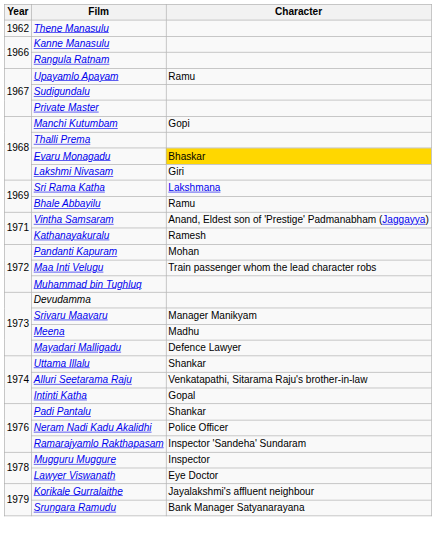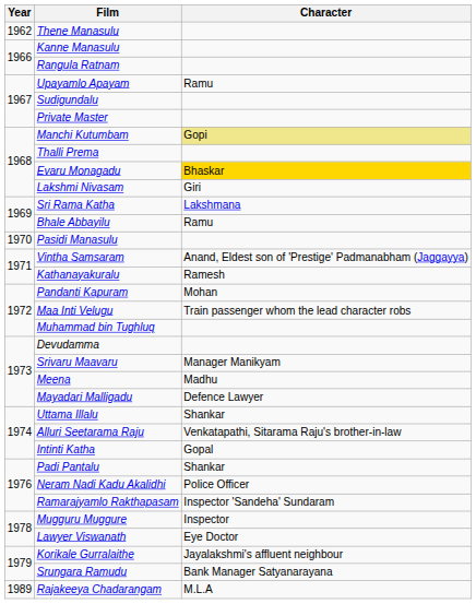 <table class="wikitable">
 <tr>
 <th>Year</th>
 <th>Film</th>
 <th>Character</th>
 </tr>
 <tr>
 <td>1962</td>
 <td><em><a href='#'>Thene Manasulu</a></em></td>
 <td></td>
 </tr>
 <tr>
 <td rowspan="2">1966</td>
 <td><em><a href='#'>Kanne Manasulu</a></em></td>
 <td></td>
 </tr>
 <tr>
 <td><em><a href='#'>Rangula Ratnam</a></em></td>
 <td></td>
 </tr>
 <tr>
 <td rowspan="3">1967</td>
 <td><em><a href='#'>Upayamlo Apayam</a></em></td>
 <td>Ramu</td>
 </tr>
 <tr>
 <td><em><a href='#'>Sudigundalu</a></em></td>
 <td></td>
 </tr>
 <tr>
 <td><em><a href='#'>Private Master</a></em></td>
 <td></td>
 </tr>
 <tr>
 <td rowspan="4">1968</td>
 <td><em><a href='#'>Manchi Kutumbam</a></em></td>
-<td>Gopi</td>
+<td style="background: khaki;">Gopi</td>
 </tr>
 <tr>
 <td><em><a href='#'>Thalli Prema</a></em></td>
 <td></td>
 </tr>
 <tr>
 <td><em><a href='#'>Evaru Monagadu</a></em></td>
 <td style="background: gold;">Bhaskar</td>
 </tr>
 <tr>
 <td><em><a href='#'>Lakshmi Nivasam</a></em></td>
 <td>Giri</td>
 </tr>
 <tr>
 <td rowspan="2">1969</td>
 <td><em><a href='#'>Sri Rama Katha</a></em></td>
 <td><a href='#'>Lakshmana</a></td>
 </tr>
 <tr>
 <td><em><a href='#'>Bhale Abbayilu</a></em></td>
 <td>Ramu</td>
+</tr>
+<tr>
+<td>1970</td>
+<td><em><a href='#'>Pasidi Manasulu</a></em></td>
+<td></td>
 </tr>
 <tr>
 <td rowspan="2">1971</td>
 <td><em><a href='#'>Vintha Samsaram</a></em></td>
 <td>Anand, Eldest son of 'Prestige' Padmanabham (<a href='#'>Jaggayya</a>)</td>
 </tr>
 <tr>
 <td><em><a href='#'>Kathanayakuralu</a></em></td>
 <td>Ramesh</td>
 </tr>
 <tr>
 <td rowspan="3">1972</td>
 <td><em><a href='#'>Pandanti Kapuram</a></em></td>
 <td>Mohan</td>
 </tr>
 <tr>
 <td><em><a href='#'>Maa Inti Velugu</a></em></td>
 <td>Train passenger whom the lead character robs</td>
 </tr>
 <tr>
 <td><em><a href='#'>Muhammad bin Tughluq</a></em></td>
 <td></td>
 </tr>
 <tr>
 <td rowspan="4">1973</td>
 <td><em>Devudamma</em></td>
 <td></td>
 </tr>
 <tr>
 <td><em><a href='#'>Srivaru Maavaru</a></em></td>
 <td>Manager Manikyam</td>
 </tr>
 <tr>
 <td><em><a href='#'>Meena</a></em></td>
 <td>Madhu</td>
 </tr>
 <tr>
 <td><em><a href='#'>Mayadari Malligadu</a></em></td>
 <td>Defence Lawyer</td>
 </tr>
 <tr>
 <td rowspan="3">1974</td>
 <td><em><a href='#'>Uttama Illalu</a></em></td>
 <td>Shankar</td>
 </tr>
 <tr>
 <td><em><a href='#'>Alluri Seetarama Raju</a></em></td>
 <td>Venkatapathi, Sitarama Raju's brother-in-law</td>
 </tr>
 <tr>
 <td><em><a href='#'>Intinti Katha</a></em></td>
 <td>Gopal</td>
 </tr>
 <tr>
 <td rowspan="3">1976</td>
 <td><em><a href='#'>Padi Pantalu</a></em></td>
 <td>Shankar</td>
 </tr>
 <tr>
 <td><em><a href='#'>Neram Nadi Kadu Akalidhi</a></em></td>
 <td>Police Officer</td>
 </tr>
 <tr>
 <td><em><a href='#'>Ramarajyamlo Rakthapasam</a></em></td>
 <td>Inspector 'Sandeha' Sundaram</td>
 </tr>
 <tr>
 <td rowspan="2">1978</td>
 <td><em><a href='#'>Mugguru Muggure</a></em></td>
 <td>Inspector</td>
 </tr>
 <tr>
 <td><em><a href='#'>Lawyer Viswanath</a></em></td>
 <td>Eye Doctor</td>
 </tr>
 <tr>
 <td rowspan="2">1979</td>
 <td><em><a href='#'>Korikale Gurralaithe</a></em></td>
 <td>Jayalakshmi's affluent neighbour</td>
 </tr>
 <tr>
 <td><em><a href='#'>Srungara Ramudu</a></em></td>
 <td>Bank Manager Satyanarayana</td>
 </tr>
+<tr>
+<td>1989</td>
+<td><em><a href='#'>Rajakeeya Chadarangam</a></em></td>
+<td>M.L.A</td>
+</tr>
 </table>
